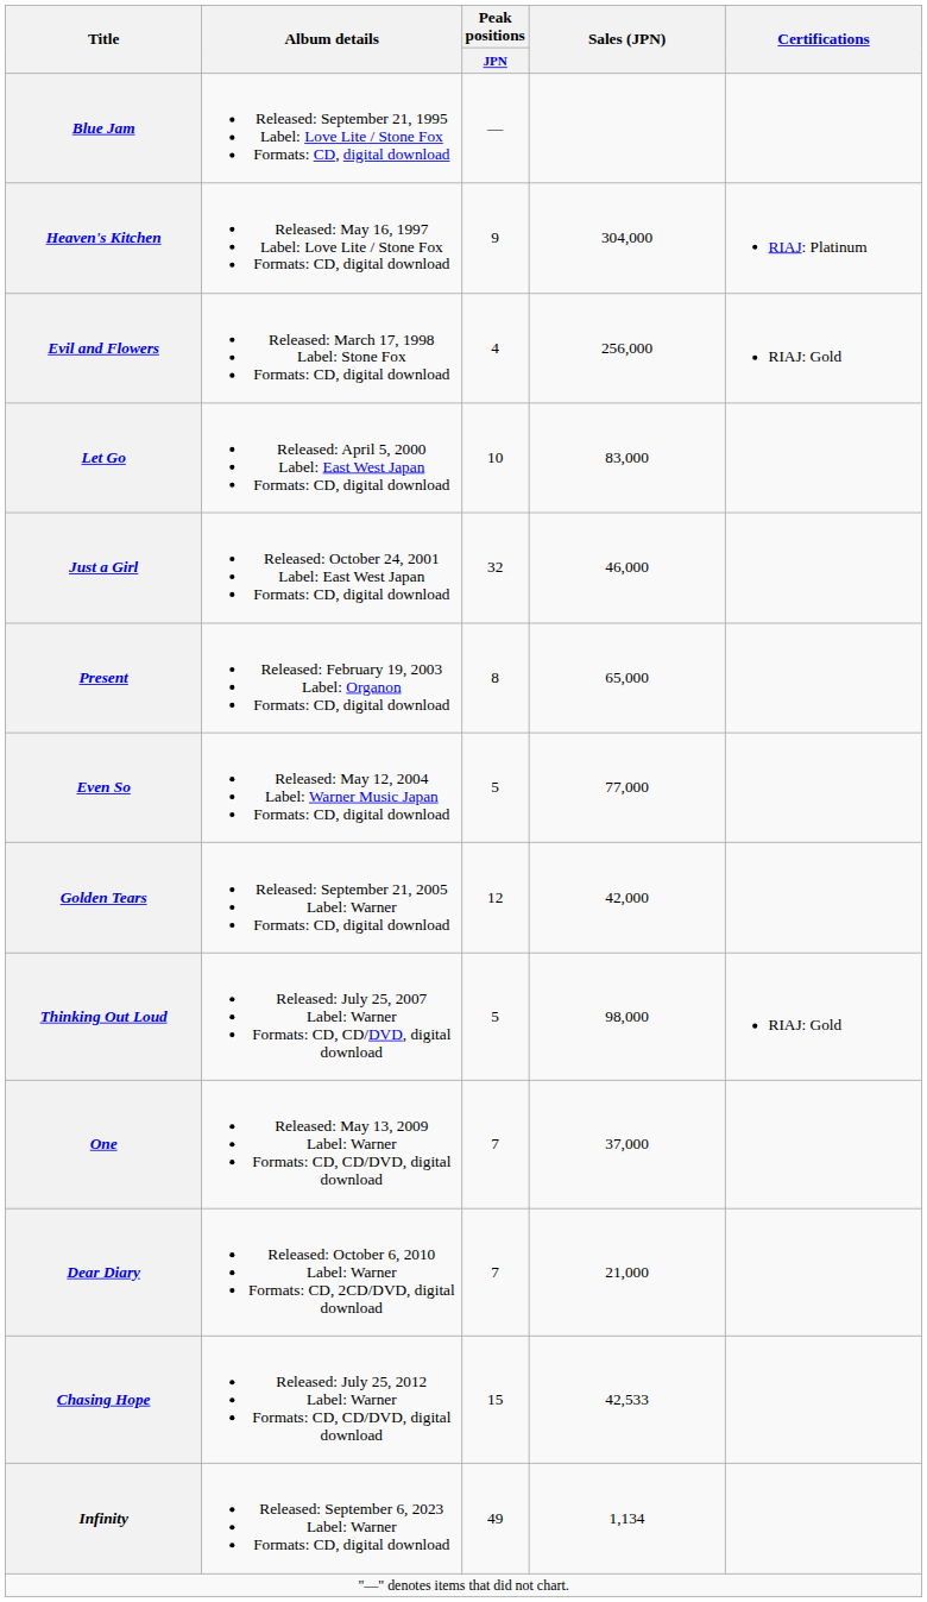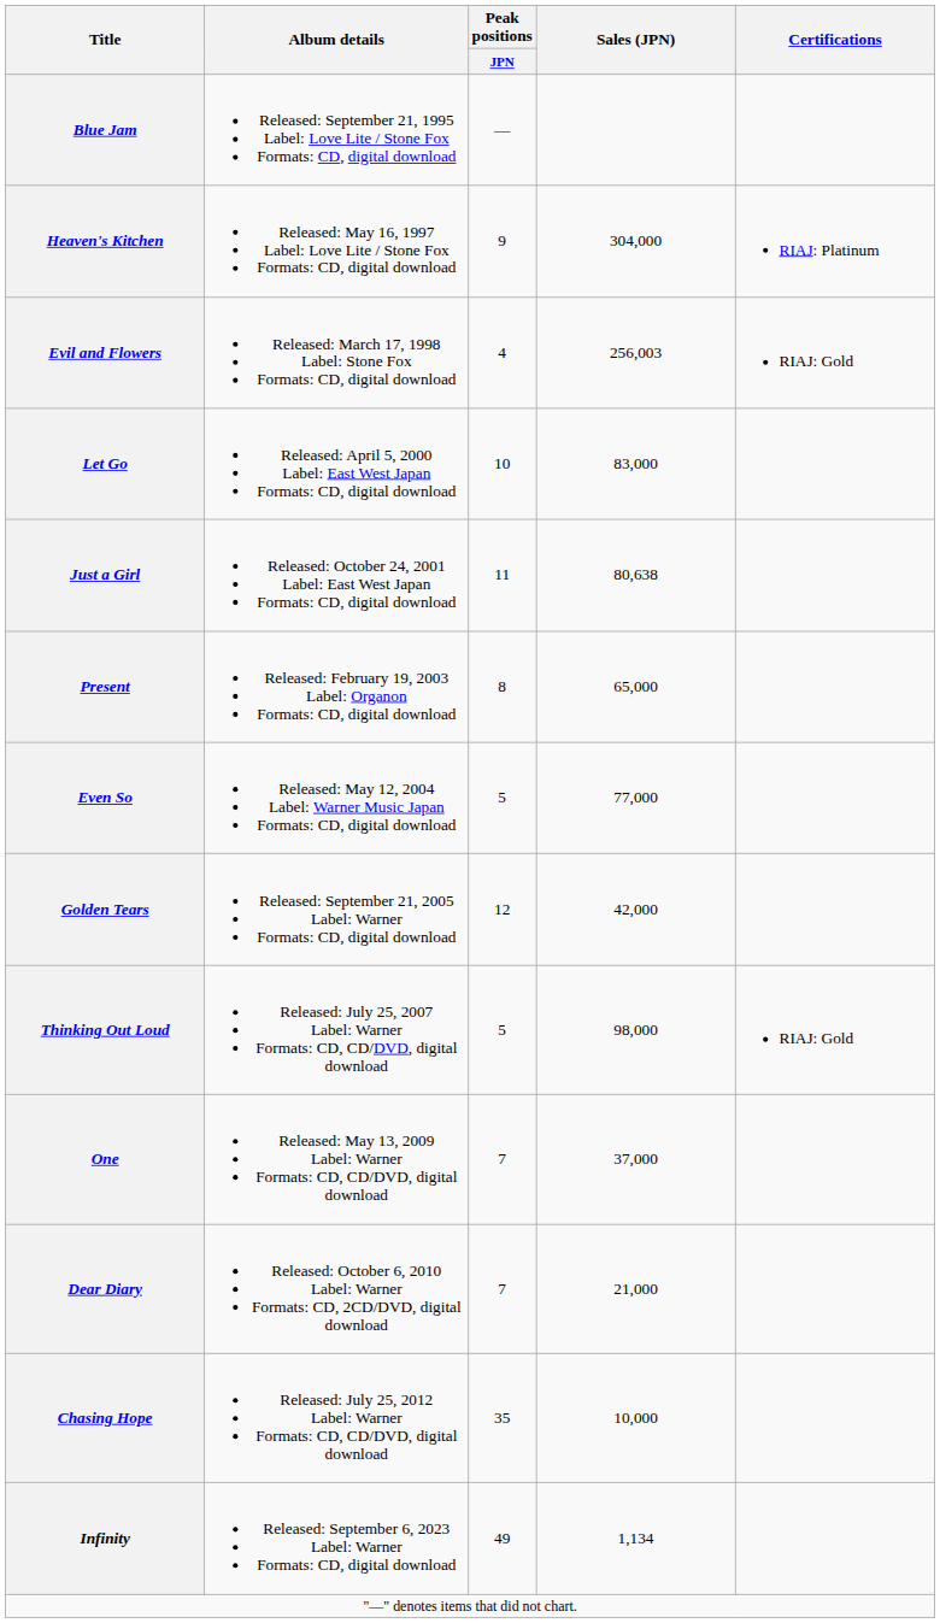 <table class="wikitable plainrowheaders" style="text-align:center;">
 <tr>
 <th style="width:12em;" rowspan="2">Title</th>
 <th style="width:16em;" rowspan="2">Album details</th>
 <th colspan="1">Peak positions</th>
 <th style="width:12em;" rowspan="2">Sales (JPN)</th>
 <th style="width:12em;" rowspan="2"><a href='#'>Certifications</a></th>
 </tr>
 <tr>
 <th style="width:2.5em;"><small><a href='#'>JPN</a></small><br></th>
 </tr>
 <tr>
 <th scope="row"><em><a href='#'>Blue Jam</a></em></th>
 <td><br><ul><li>Released: September 21, 1995 </li><li>Label: <a href='#'>Love Lite / Stone Fox</a></li><li>Formats: <a href='#'>CD</a>, <a href='#'>digital download</a></li></ul></td>
 <td>—</td>
 <td></td>
 <td align="left"></td>
 </tr>
 <tr>
 <th scope="row"><em><a href='#'>Heaven's Kitchen</a></em></th>
 <td><br><ul><li>Released: May 16, 1997 </li><li>Label: Love Lite / Stone Fox</li><li>Formats: CD, digital download</li></ul></td>
 <td>9</td>
 <td>304,000</td>
 <td align="left"><br><ul><li><a href='#'>RIAJ</a>: Platinum</li></ul></td>
 </tr>
 <tr>
 <th scope="row"><em><a href='#'>Evil and Flowers</a></em></th>
 <td><br><ul><li>Released: March 17, 1998 </li><li>Label: Stone Fox</li><li>Formats: CD, digital download</li></ul></td>
 <td>4</td>
-<td>256,000</td>
+<td>256,003</td>
 <td align="left"><br><ul><li>RIAJ: Gold</li></ul></td>
 </tr>
 <tr>
 <th scope="row"><em><a href='#'>Let Go</a></em></th>
 <td><br><ul><li>Released: April 5, 2000 </li><li>Label: <a href='#'>East West Japan</a></li><li>Formats: CD, digital download</li></ul></td>
 <td>10</td>
 <td>83,000</td>
 <td align="left"></td>
 </tr>
 <tr>
 <th scope="row"><em><a href='#'>Just a Girl</a></em></th>
 <td><br><ul><li>Released: October 24, 2001 </li><li>Label: East West Japan</li><li>Formats: CD, digital download</li></ul></td>
-<td>32</td>
-<td>46,000</td>
+<td>11</td>
+<td>80,638</td>
 <td align="left"></td>
 </tr>
 <tr>
 <th scope="row"><em><a href='#'>Present</a></em></th>
 <td><br><ul><li>Released: February 19, 2003 </li><li>Label: <a href='#'>Organon</a></li><li>Formats: CD, digital download</li></ul></td>
 <td>8</td>
 <td>65,000</td>
 <td align="left"></td>
 </tr>
 <tr>
 <th scope="row"><em><a href='#'>Even So</a></em></th>
 <td><br><ul><li>Released: May 12, 2004 </li><li>Label: <a href='#'>Warner Music Japan</a></li><li>Formats: CD, digital download</li></ul></td>
 <td>5</td>
 <td>77,000</td>
 <td align="left"></td>
 </tr>
 <tr>
 <th scope="row"><em><a href='#'>Golden Tears</a></em></th>
 <td><br><ul><li>Released: September 21, 2005 </li><li>Label: Warner</li><li>Formats: CD, digital download</li></ul></td>
 <td>12</td>
 <td>42,000</td>
 <td align="left"></td>
 </tr>
 <tr>
 <th scope="row"><em><a href='#'>Thinking Out Loud</a></em></th>
 <td><br><ul><li>Released: July 25, 2007 </li><li>Label: Warner</li><li>Formats: CD, CD/<a href='#'>DVD</a>, digital download</li></ul></td>
 <td>5</td>
 <td>98,000</td>
 <td align="left"><br><ul><li>RIAJ: Gold</li></ul></td>
 </tr>
 <tr>
 <th scope="row"><em><a href='#'>One</a></em></th>
 <td><br><ul><li>Released: May 13, 2009 </li><li>Label: Warner</li><li>Formats: CD, CD/DVD, digital download</li></ul></td>
 <td>7</td>
 <td>37,000</td>
 <td align="left"></td>
 </tr>
 <tr>
 <th scope="row"><em><a href='#'>Dear Diary</a></em></th>
 <td><br><ul><li>Released: October 6, 2010 </li><li>Label: Warner</li><li>Formats: CD, 2CD/DVD, digital download</li></ul></td>
 <td>7</td>
 <td>21,000</td>
 <td align="left"></td>
 </tr>
 <tr>
 <th scope="row"><em><a href='#'>Chasing Hope</a></em></th>
 <td><br><ul><li>Released: July 25, 2012 </li><li>Label: Warner</li><li>Formats: CD, CD/DVD, digital download</li></ul></td>
-<td>15</td>
-<td>42,533</td>
+<td>35</td>
+<td>10,000</td>
 <td align="left"></td>
 </tr>
 <tr>
 <th scope="row"><em>Infinity</em></th>
 <td><br><ul><li>Released: September 6, 2023</li><li>Label: Warner</li><li>Formats: CD, digital download</li></ul></td>
 <td>49</td>
 <td>1,134</td>
 <td align="left"></td>
 </tr>
 <tr>
 <td colspan="12" align="center" style="font-size:90%;">"—" denotes items that did not chart.</td>
 </tr>
 </table>
